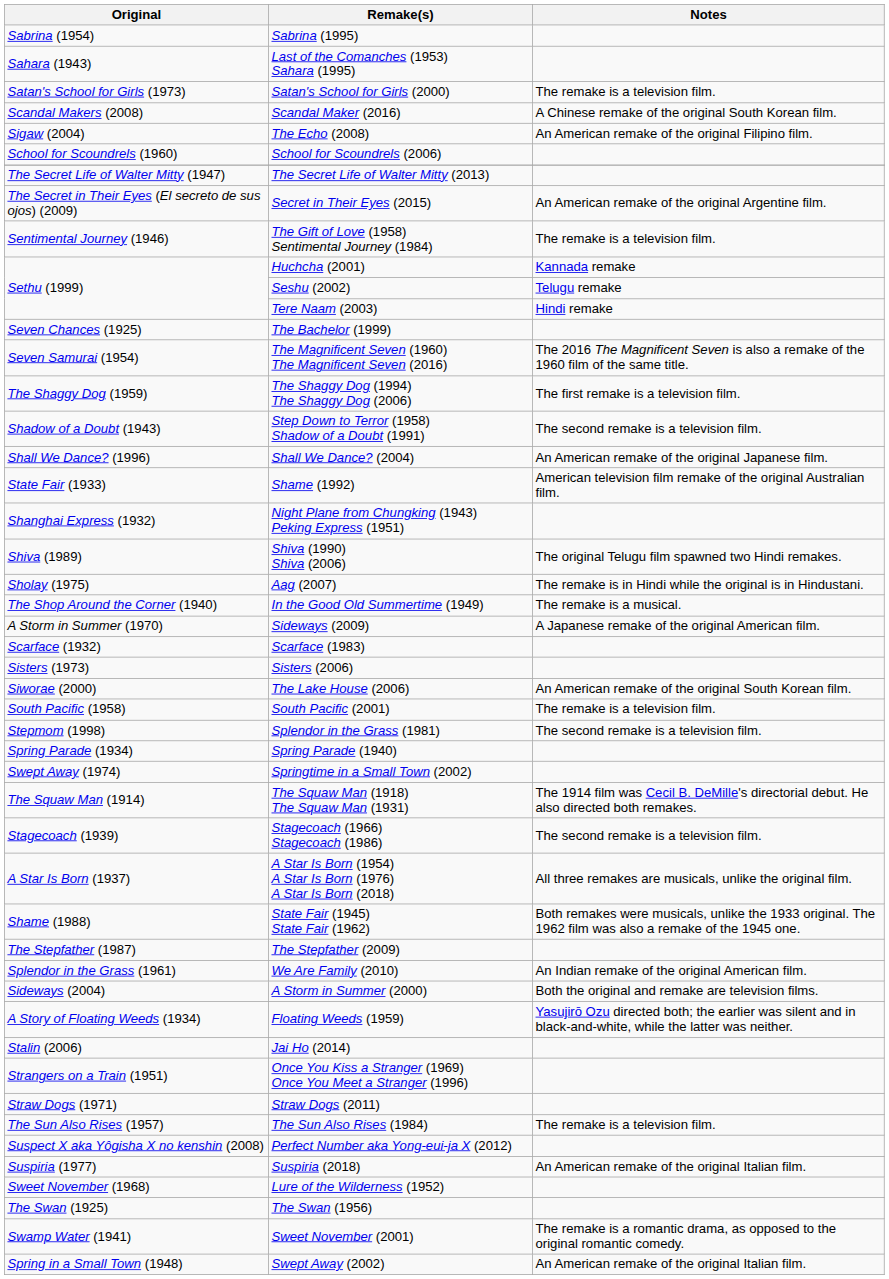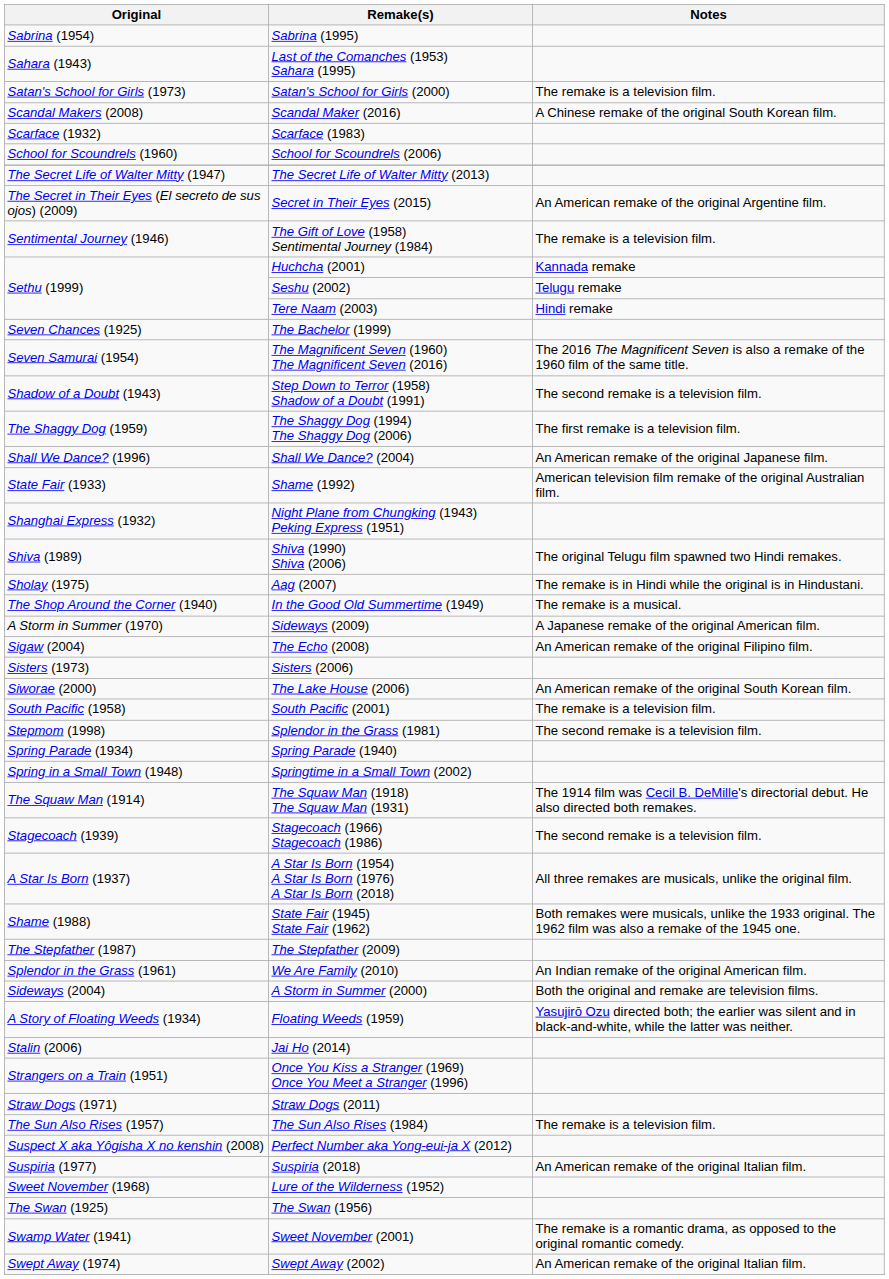 <table class="wikitable" style="width:85%">
 <tr>
 <th style="width:30%">Original</th>
 <th style="width:30%">Remake(s)</th>
 <th>Notes</th>
 </tr>
 <tr>
 <td><em><a href='#'>Sabrina</a></em> (1954)</td>
 <td><em><a href='#'>Sabrina</a></em> (1995)</td>
 <td></td>
 </tr>
 <tr>
 <td><em><a href='#'>Sahara</a></em> (1943)</td>
 <td><em><a href='#'>Last of the Comanches</a></em> (1953)<br><em><a href='#'>Sahara</a></em> (1995)</td>
 <td></td>
 </tr>
 <tr>
 <td><em><a href='#'>Satan's School for Girls</a></em> (1973)</td>
 <td><em><a href='#'>Satan's School for Girls</a></em> (2000)</td>
 <td>The remake is a television film.</td>
 </tr>
 <tr>
 <td><em><a href='#'>Scandal Makers</a></em> (2008)</td>
 <td><em><a href='#'>Scandal Maker</a></em> (2016)</td>
 <td>A Chinese remake of the original South Korean film.</td>
 </tr>
 <tr>
-<td><em><a href='#'>Sigaw</a></em> (2004)</td>
-<td><em><a href='#'>The Echo</a></em> (2008)</td>
-<td>An American remake of the original Filipino film.</td>
+<td><em><a href='#'>Scarface</a></em> (1932)</td>
+<td><em><a href='#'>Scarface</a></em> (1983)</td>
+<td></td>
 </tr>
 <tr>
 <td><em><a href='#'>School for Scoundrels</a></em> (1960)</td>
 <td><em><a href='#'>School for Scoundrels</a></em> (2006)</td>
 <td></td>
 </tr>
 <tr>
 </tr>
 <tr>
 <td><em><a href='#'>The Secret Life of Walter Mitty</a></em> (1947)</td>
 <td><em><a href='#'>The Secret Life of Walter Mitty</a></em> (2013)</td>
 <td></td>
 </tr>
 <tr>
 <td><em><a href='#'>The Secret in Their Eyes</a></em> (<em>El secreto de sus ojos</em>) (2009)</td>
 <td><em><a href='#'>Secret in Their Eyes</a></em> (2015)</td>
 <td>An American remake of the original Argentine film.</td>
 </tr>
 <tr>
 <td><em><a href='#'>Sentimental Journey</a></em> (1946)</td>
 <td><em><a href='#'>The Gift of Love</a></em> (1958)<br><em>Sentimental Journey</em> (1984)</td>
 <td>The remake is a television film.</td>
 </tr>
 <tr>
 <td rowspan="3"><a href='#'><em>Sethu</em></a> (1999)</td>
 <td><em><a href='#'>Huchcha</a></em> (2001)</td>
 <td><a href='#'>Kannada</a> remake</td>
 </tr>
 <tr>
 <td><em><a href='#'>Seshu</a></em> (2002)</td>
 <td><a href='#'>Telugu</a> remake</td>
 </tr>
 <tr>
 <td><em><a href='#'>Tere Naam</a></em> (2003)</td>
 <td><a href='#'>Hindi</a> remake</td>
 </tr>
 <tr>
 <td><em><a href='#'>Seven Chances</a></em> (1925)</td>
 <td><em><a href='#'>The Bachelor</a></em> (1999)</td>
 <td></td>
 </tr>
 <tr>
 <td><em><a href='#'>Seven Samurai</a></em> (1954)</td>
 <td><em><a href='#'>The Magnificent Seven</a></em> (1960) <br> <em><a href='#'>The Magnificent Seven</a></em> (2016)</td>
 <td>The 2016 <em>The Magnificent Seven</em> is also a remake of the 1960 film of the same title.</td>
 </tr>
 <tr>
+<td><em><a href='#'>Shadow of a Doubt</a></em> (1943)</td>
+<td><em><a href='#'>Step Down to Terror</a></em> (1958) <br> <em><a href='#'>Shadow of a Doubt</a></em> (1991)</td>
+<td>The second remake is a television film.</td>
+</tr>
+<tr>
 <td><em><a href='#'>The Shaggy Dog</a></em> (1959)</td>
 <td><em><a href='#'>The Shaggy Dog</a></em> (1994) <br> <em><a href='#'>The Shaggy Dog</a></em> (2006)</td>
 <td>The first remake is a television film.</td>
-</tr>
-<tr>
-<td><em><a href='#'>Shadow of a Doubt</a></em> (1943)</td>
-<td><em><a href='#'>Step Down to Terror</a></em> (1958) <br> <em><a href='#'>Shadow of a Doubt</a></em> (1991)</td>
-<td>The second remake is a television film.</td>
 </tr>
 <tr>
 <td><em><a href='#'>Shall We Dance?</a></em> (1996)</td>
 <td><em><a href='#'>Shall We Dance?</a></em> (2004)</td>
 <td>An American remake of the original Japanese film.</td>
 </tr>
 <tr>
 <td><em><a href='#'>State Fair</a></em> (1933)</td>
 <td><em><a href='#'>Shame</a></em> (1992)</td>
 <td>American television film remake of the original Australian film.</td>
 </tr>
 <tr>
 <td><em><a href='#'>Shanghai Express</a></em> (1932)</td>
 <td><em><a href='#'>Night Plane from Chungking</a></em> (1943)<br><em><a href='#'>Peking Express</a></em> (1951)</td>
 <td></td>
 </tr>
 <tr>
 <td><em><a href='#'>Shiva</a></em> (1989)</td>
 <td><em><a href='#'>Shiva</a></em> (1990)<br><em><a href='#'>Shiva</a></em> (2006)</td>
 <td>The original Telugu film spawned two Hindi remakes.</td>
 </tr>
 <tr>
 <td><em><a href='#'>Sholay</a></em> (1975)</td>
 <td><em><a href='#'>Aag</a></em> (2007)</td>
 <td>The remake is in Hindi while the original is in Hindustani.</td>
 </tr>
 <tr>
 <td><em><a href='#'>The Shop Around the Corner</a></em> (1940)</td>
 <td><em><a href='#'>In the Good Old Summertime</a></em> (1949)</td>
 <td>The remake is a musical.</td>
 </tr>
 <tr>
 <td><em>A Storm in Summer</em> (1970)</td>
 <td><em><a href='#'>Sideways</a></em> (2009)</td>
 <td>A Japanese remake of the original American film.</td>
 </tr>
 <tr>
-<td><em><a href='#'>Scarface</a></em> (1932)</td>
-<td><em><a href='#'>Scarface</a></em> (1983)</td>
-<td></td>
+<td><em><a href='#'>Sigaw</a></em> (2004)</td>
+<td><em><a href='#'>The Echo</a></em> (2008)</td>
+<td>An American remake of the original Filipino film.</td>
 </tr>
 <tr>
 <td><em><a href='#'>Sisters</a></em> (1973)</td>
 <td><em><a href='#'>Sisters</a></em> (2006)</td>
 <td></td>
 </tr>
 <tr>
 <td><em><a href='#'>Siworae</a></em> (2000)</td>
 <td><em><a href='#'>The Lake House</a></em> (2006)</td>
 <td>An American remake of the original South Korean film.</td>
 </tr>
 <tr>
 <td><em><a href='#'>South Pacific</a></em> (1958)</td>
 <td><em><a href='#'>South Pacific</a></em> (2001)</td>
 <td>The remake is a television film.</td>
 </tr>
 <tr>
 <td><em><a href='#'>Stepmom</a></em> (1998)</td>
 <td><em><a href='#'>Splendor in the Grass</a></em> (1981)</td>
 <td>The second remake is a television film.</td>
 </tr>
 <tr>
 <td><em><a href='#'>Spring Parade</a></em> (1934)</td>
 <td><em><a href='#'>Spring Parade</a></em> (1940)</td>
 <td></td>
 </tr>
 <tr>
-<td><em><a href='#'>Swept Away</a></em> (1974)</td>
+<td><em><a href='#'>Spring in a Small Town</a></em> (1948)</td>
 <td><em><a href='#'>Springtime in a Small Town</a></em> (2002)</td>
 <td></td>
 </tr>
 <tr>
 <td><em><a href='#'>The Squaw Man</a></em> (1914)</td>
 <td><em><a href='#'>The Squaw Man</a></em> (1918)<br><em><a href='#'>The Squaw Man</a></em> (1931)</td>
 <td>The 1914 film was <a href='#'>Cecil B. DeMille</a>'s directorial debut. He also directed both remakes.</td>
 </tr>
 <tr>
 <td><em><a href='#'>Stagecoach</a></em> (1939)</td>
 <td><em><a href='#'>Stagecoach</a></em> (1966)<br><em><a href='#'>Stagecoach</a></em> (1986)</td>
 <td>The second remake is a television film.</td>
 </tr>
 <tr>
 <td><em><a href='#'>A Star Is Born</a></em> (1937)</td>
 <td><em><a href='#'>A Star Is Born</a></em> (1954)<br><em><a href='#'>A Star Is Born</a></em> (1976)<br><em><a href='#'>A Star Is Born</a></em> (2018)</td>
 <td>All three remakes are musicals, unlike the original film.</td>
 </tr>
 <tr>
 <td><em><a href='#'>Shame</a></em> (1988)</td>
 <td><em><a href='#'>State Fair</a></em> (1945)<br><em><a href='#'>State Fair</a></em> (1962)</td>
 <td>Both remakes were musicals, unlike the 1933 original. The 1962 film was also a remake of the 1945 one.</td>
 </tr>
 <tr>
 <td><em><a href='#'>The Stepfather</a></em> (1987)</td>
 <td><em><a href='#'>The Stepfather</a></em> (2009)</td>
 <td></td>
 </tr>
 <tr>
 <td><em><a href='#'>Splendor in the Grass</a></em> (1961)</td>
 <td><em><a href='#'>We Are Family</a></em> (2010)</td>
 <td>An Indian remake of the original American film.</td>
 </tr>
 <tr>
 <td><em><a href='#'>Sideways</a></em> (2004)</td>
 <td><em><a href='#'>A Storm in Summer</a></em> (2000)</td>
 <td>Both the original and remake are television films.</td>
 </tr>
 <tr>
 <td><em><a href='#'>A Story of Floating Weeds</a></em> (1934)</td>
 <td><em><a href='#'>Floating Weeds</a></em> (1959)</td>
 <td><a href='#'>Yasujirō Ozu</a> directed both; the earlier was silent and in black-and-white, while the latter was neither.</td>
 </tr>
 <tr>
 <td><a href='#'><em>Stalin</em></a> (2006)</td>
 <td><a href='#'><em>Jai Ho</em></a> (2014)</td>
 <td></td>
 </tr>
 <tr>
 <td><em><a href='#'>Strangers on a Train</a></em> (1951)</td>
 <td><em><a href='#'>Once You Kiss a Stranger</a></em> (1969)<br><em><a href='#'>Once You Meet a Stranger</a></em> (1996)</td>
 <td></td>
 </tr>
 <tr>
 <td><em><a href='#'>Straw Dogs</a></em> (1971)</td>
 <td><em><a href='#'>Straw Dogs</a></em> (2011)</td>
 <td></td>
 </tr>
 <tr>
 <td><em><a href='#'>The Sun Also Rises</a></em> (1957)</td>
 <td><em><a href='#'>The Sun Also Rises</a></em> (1984)</td>
 <td>The remake is a television film.</td>
 </tr>
 <tr>
 <td><em><a href='#'>Suspect X aka Yôgisha X no kenshin</a></em> (2008)</td>
 <td><em><a href='#'>Perfect Number aka Yong-eui-ja X</a></em> (2012)</td>
 <td></td>
 </tr>
 <tr>
 <td><em><a href='#'>Suspiria</a></em> (1977)</td>
 <td><em><a href='#'>Suspiria</a></em> (2018)</td>
 <td>An American remake of the original Italian film.</td>
 </tr>
 <tr>
 <td><em><a href='#'>Sweet November</a></em> (1968)</td>
 <td><em><a href='#'>Lure of the Wilderness</a></em> (1952)</td>
 <td></td>
 </tr>
 <tr>
 <td><em><a href='#'>The Swan</a></em> (1925)</td>
 <td><em><a href='#'>The Swan</a></em> (1956)</td>
 <td></td>
 </tr>
 <tr>
 <td><em><a href='#'>Swamp Water</a></em> (1941)</td>
 <td><em><a href='#'>Sweet November</a></em> (2001)</td>
 <td>The remake is a romantic drama, as opposed to the original romantic comedy.</td>
 </tr>
 <tr>
-<td><em><a href='#'>Spring in a Small Town</a></em> (1948)</td>
+<td><em><a href='#'>Swept Away</a></em> (1974)</td>
 <td><em><a href='#'>Swept Away</a></em> (2002)</td>
 <td>An American remake of the original Italian film.</td>
 </tr>
 </table>
